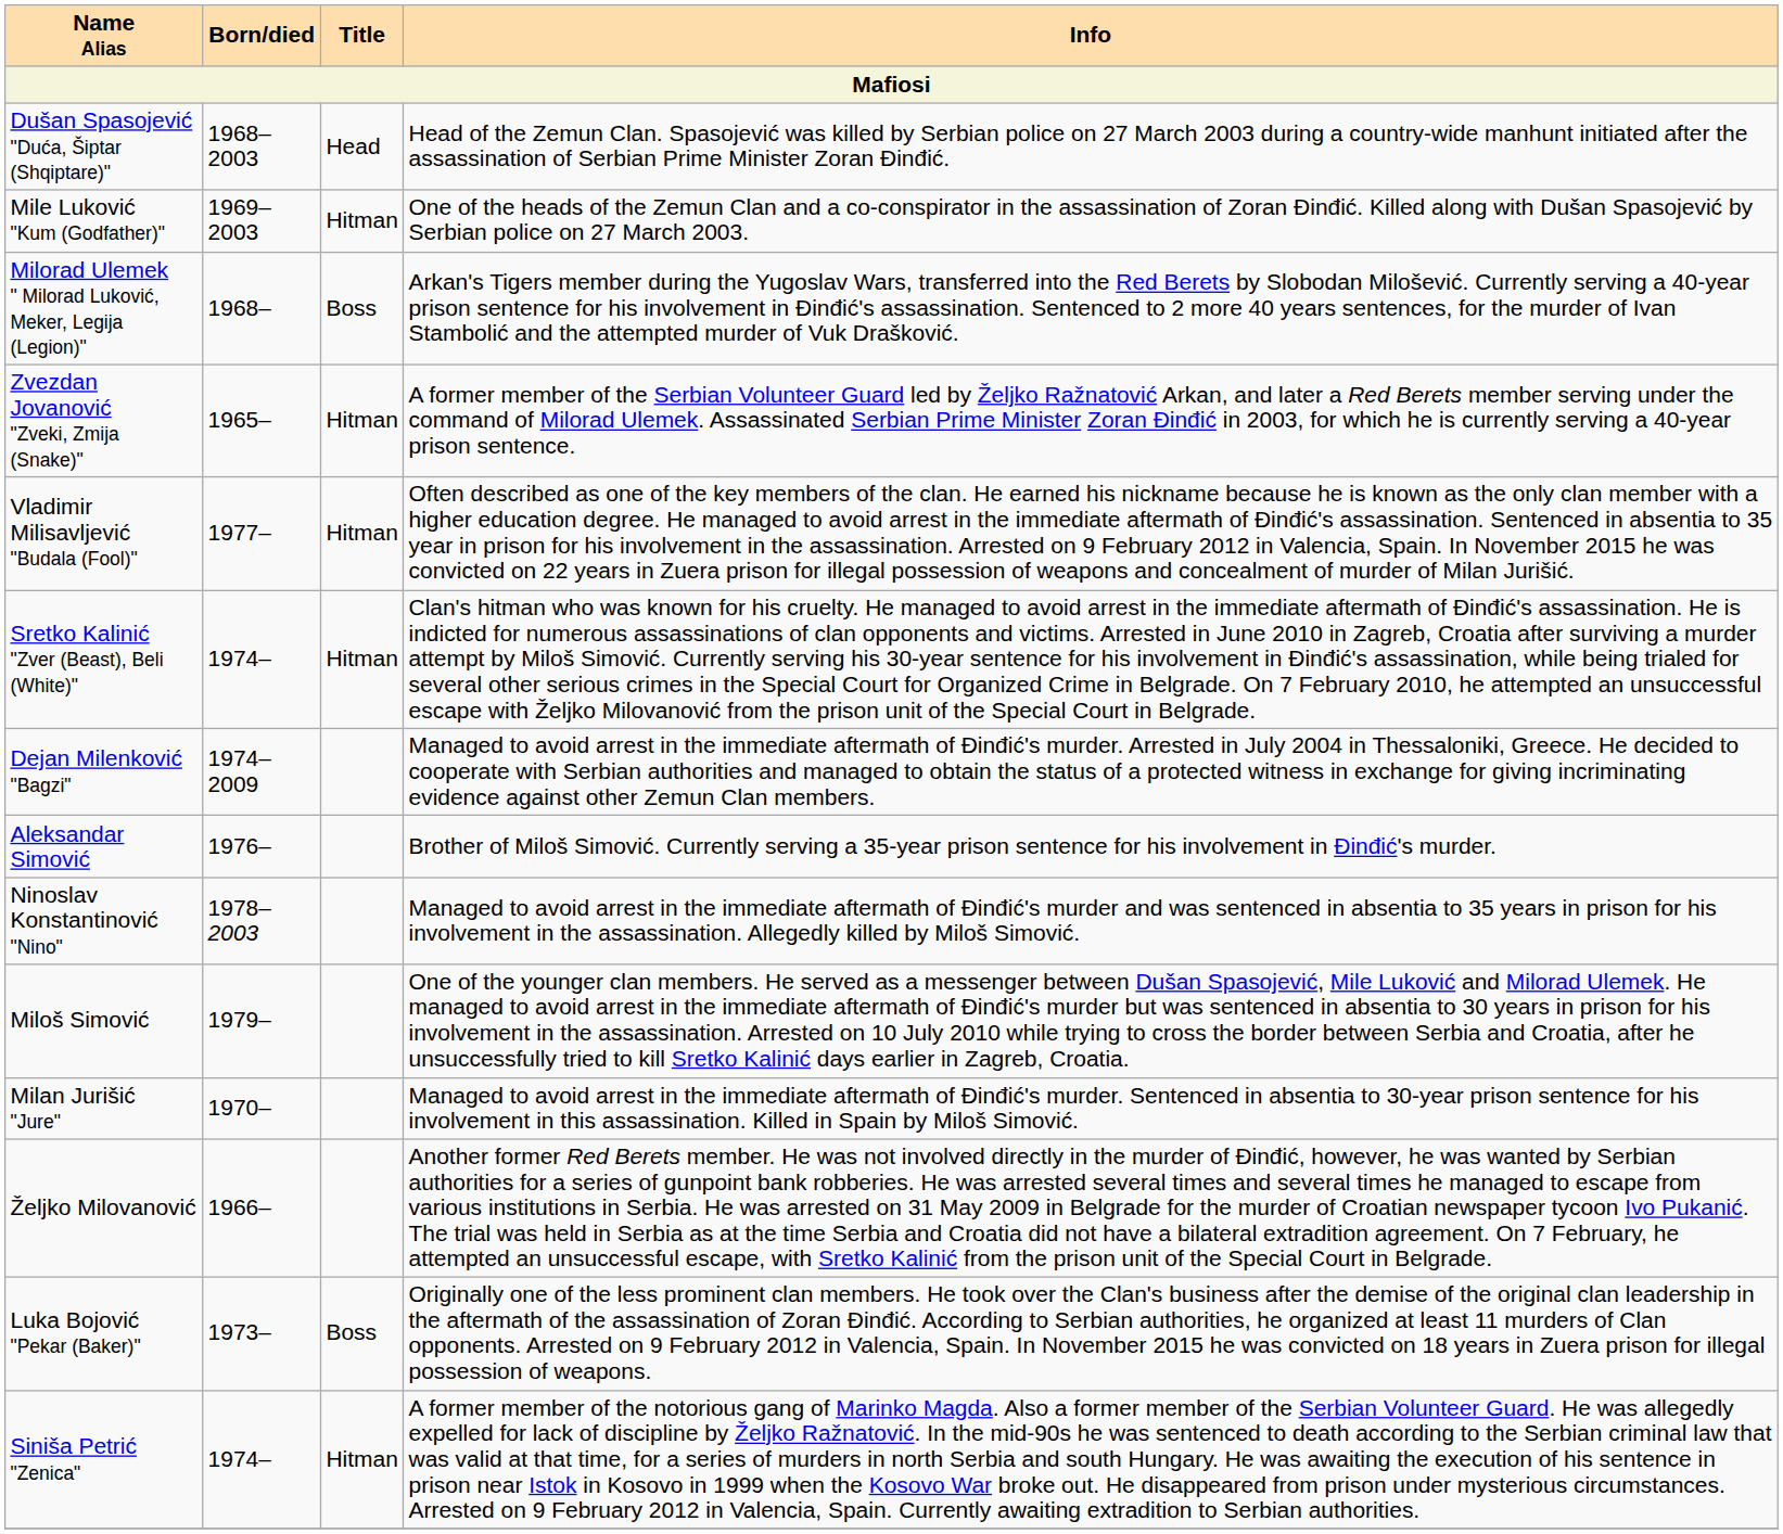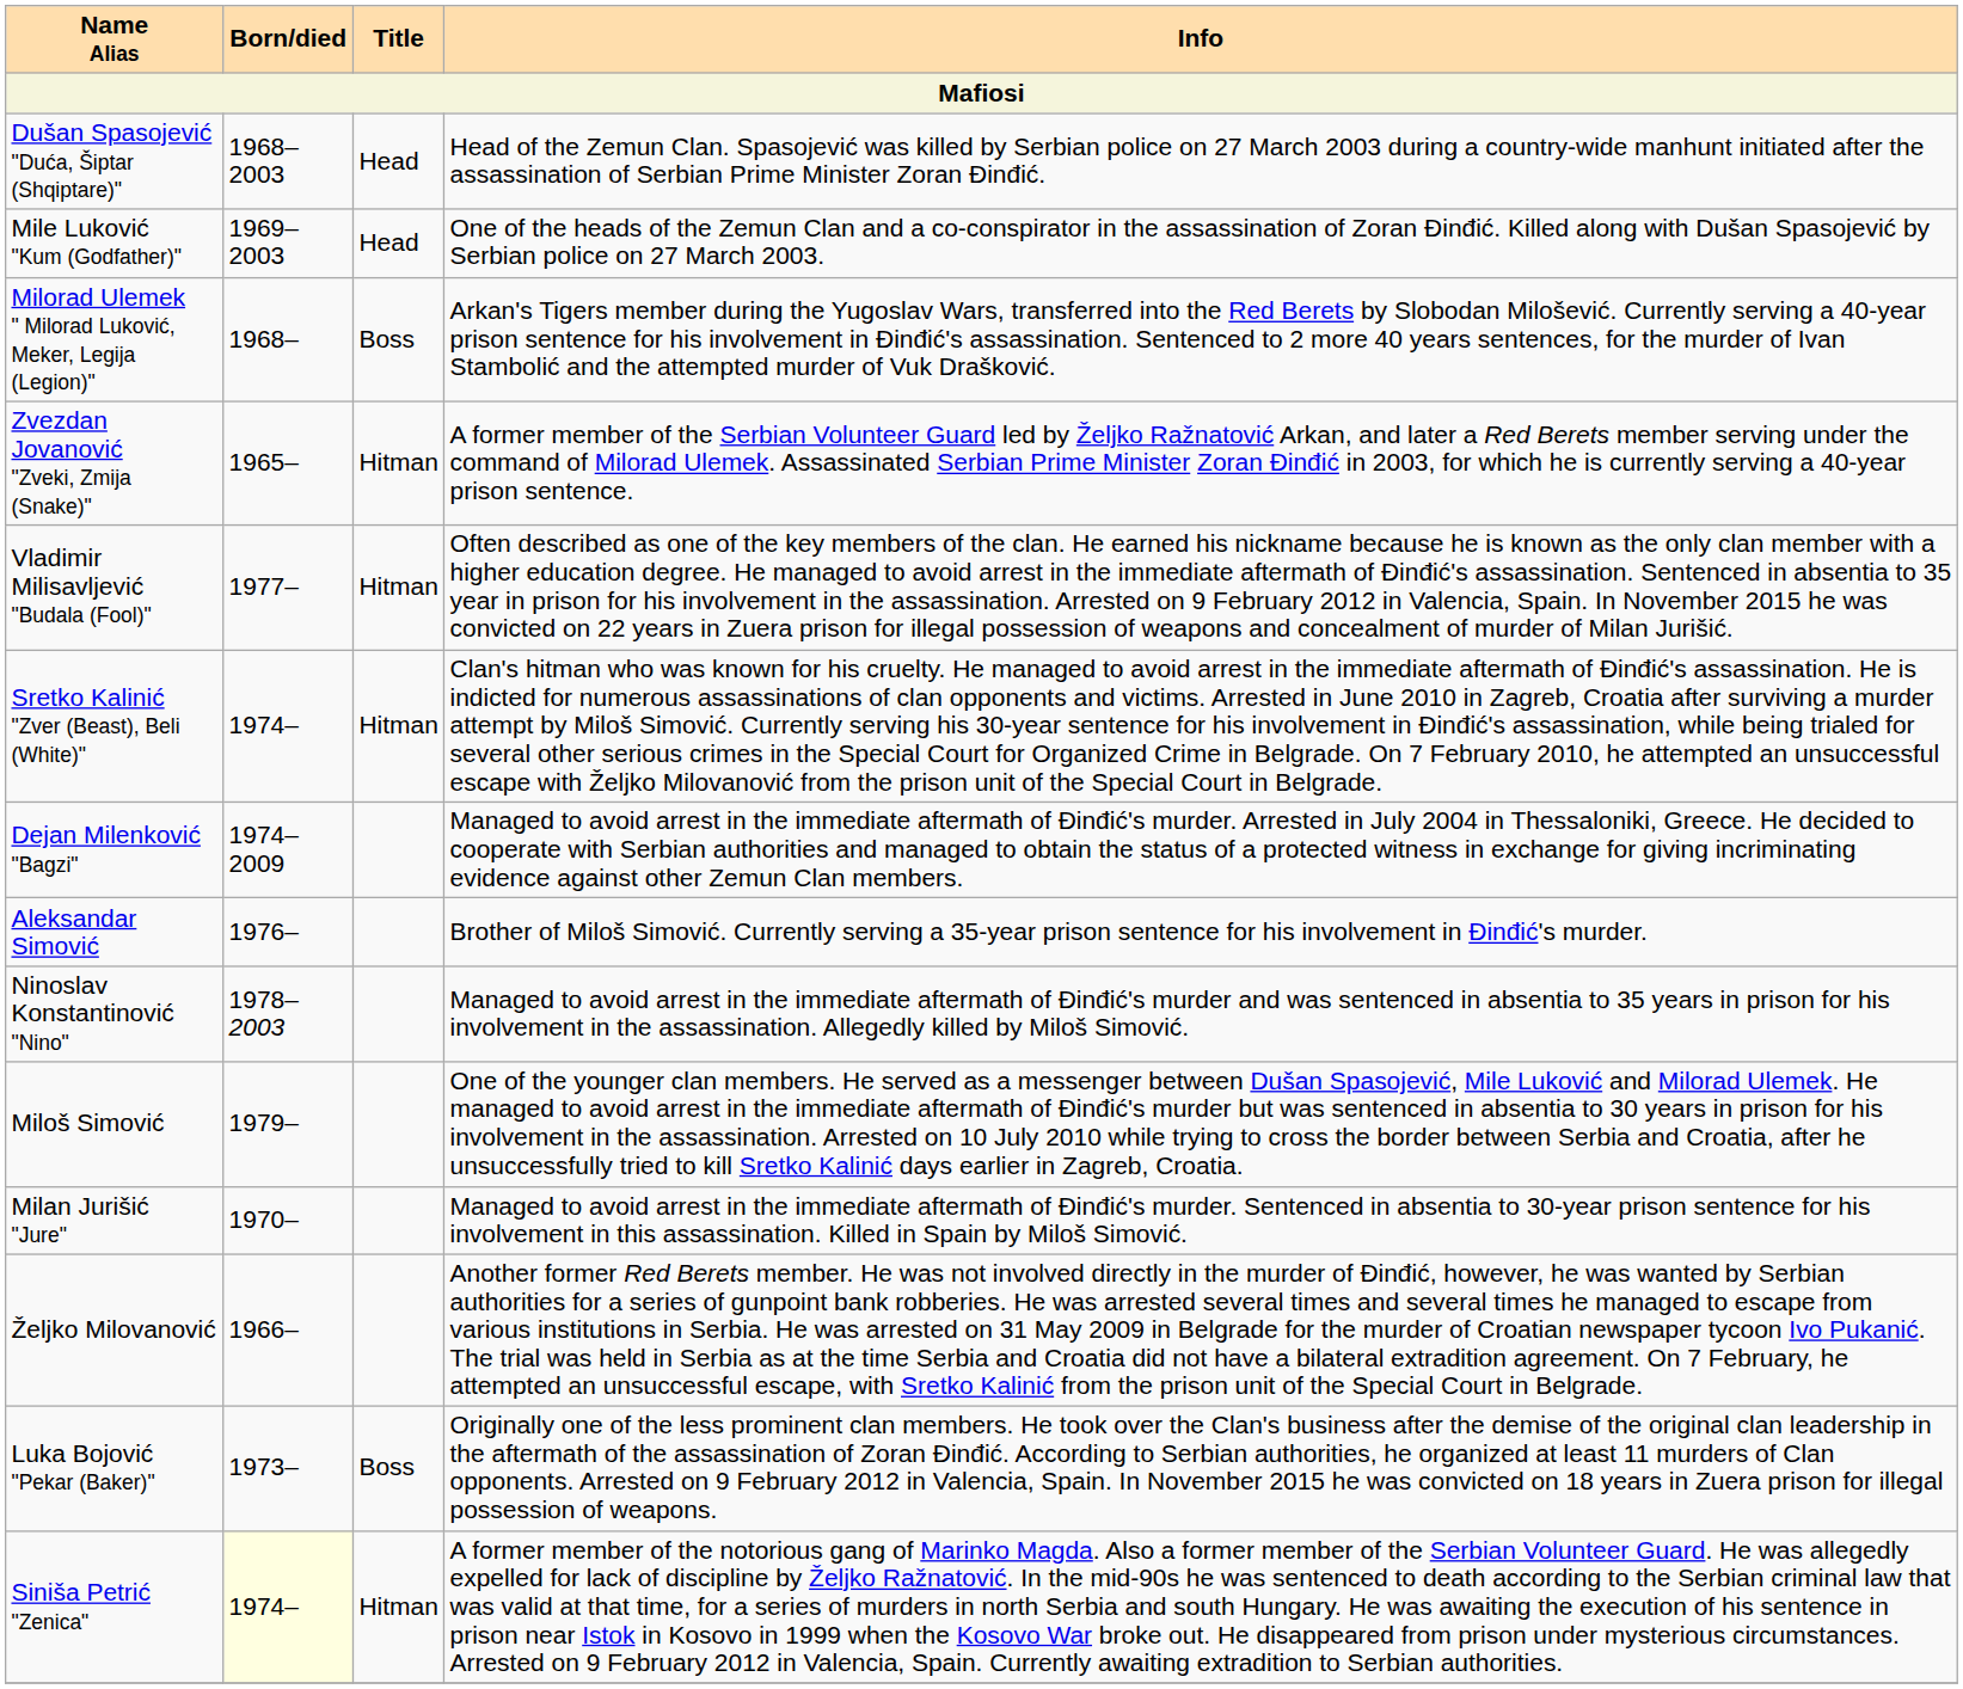 <table class="wikitable">
 <tr>
 <th style=background:#FFDEAD;>Name<br><small>Alias</small></th>
 <th style=background:#FFDEAD;>Born/died</th>
 <th style=background:#FFDEAD;>Title</th>
 <th style=background:#FFDEAD;>Info</th>
 </tr>
 <tr>
 <th style=background:#F5F5DC; colspan=5>Mafiosi</th>
 </tr>
 <tr>
 <td><a href='#'>Dušan Spasojević</a><br><small>"Duća, Šiptar (Shqiptare)"</small></td>
 <td>1968–2003</td>
 <td>Head</td>
 <td>Head of the Zemun Clan. Spasojević was killed by Serbian police on 27 March 2003 during a country-wide manhunt initiated after the assassination of Serbian Prime Minister Zoran Đinđić.</td>
 </tr>
 <tr>
 <td>Mile Luković<br><small>"Kum (Godfather)"</small></td>
 <td>1969–2003</td>
-<td>Hitman</td>
+<td>Head</td>
 <td>One of the heads of the Zemun Clan and a co-conspirator in the assassination of Zoran Đinđić. Killed along with Dušan Spasojević by Serbian police on 27 March 2003.</td>
 </tr>
 <tr>
 <td><a href='#'>Milorad Ulemek</a><br><small>" Milorad Luković, Meker, Legija (Legion)"</small></td>
 <td>1968–</td>
 <td>Boss</td>
 <td>Arkan's Tigers member during the Yugoslav Wars, transferred into the <a href='#'>Red Berets</a> by Slobodan Milošević. Currently serving a 40-year prison sentence for his involvement in Đinđić's assassination. Sentenced to 2 more 40 years sentences, for the murder of Ivan Stambolić and the attempted murder of Vuk Drašković.</td>
 </tr>
 <tr>
 <td><a href='#'>Zvezdan Jovanović</a><br><small>"Zveki, Zmija (Snake)"</small></td>
 <td>1965–</td>
 <td>Hitman</td>
 <td>A former member of the <a href='#'>Serbian Volunteer Guard</a> led by <a href='#'>Željko Ražnatović</a> Arkan, and later a <em>Red Berets</em> member serving under the command of <a href='#'>Milorad Ulemek</a>. Assassinated <a href='#'>Serbian Prime Minister</a> <a href='#'>Zoran Đinđić</a> in 2003, for which he is currently serving a 40-year prison sentence.</td>
 </tr>
 <tr>
 <td>Vladimir Milisavljević<br><small>"Budala (Fool)"</small></td>
 <td>1977–</td>
 <td>Hitman</td>
 <td>Often described as one of the key members of the clan. He earned his nickname because he is known as the only clan member with a higher education degree. He managed to avoid arrest in the immediate aftermath of Đinđić's assassination. Sentenced in absentia to 35 year in prison for his involvement in the assassination. Arrested on 9 February 2012 in Valencia, Spain. In November 2015 he was convicted on 22 years in Zuera prison for illegal possession of weapons and concealment of murder of Milan Jurišić.</td>
 </tr>
 <tr>
 <td><a href='#'>Sretko Kalinić</a><br><small>"Zver (Beast), Beli (White)"</small></td>
 <td>1974–</td>
 <td>Hitman</td>
 <td>Clan's hitman who was known for his cruelty. He managed to avoid arrest in the immediate aftermath of Đinđić's assassination. He is indicted for numerous assassinations of clan opponents and victims. Arrested in June 2010 in Zagreb, Croatia after surviving a murder attempt by Miloš Simović. Currently serving his 30-year sentence for his involvement in Đinđić's assassination, while being trialed for several other serious crimes in the Special Court for Organized Crime in Belgrade. On 7 February 2010, he attempted an unsuccessful escape with Željko Milovanović from the prison unit of the Special Court in Belgrade.</td>
 </tr>
 <tr>
 <td><a href='#'>Dejan Milenković</a><br><small>"Bagzi"</small></td>
 <td>1974–2009</td>
 <td></td>
 <td>Managed to avoid arrest in the immediate aftermath of Đinđić's murder. Arrested in July 2004 in Thessaloniki, Greece. He decided to cooperate with Serbian authorities and managed to obtain the status of a protected witness in exchange for giving incriminating evidence against other Zemun Clan members.</td>
 </tr>
 <tr>
 <td><a href='#'>Aleksandar Simović</a><br><small></small></td>
 <td>1976–</td>
 <td></td>
 <td>Brother of Miloš Simović. Currently serving a 35-year prison sentence for his involvement in <a href='#'>Đinđić</a>'s murder.</td>
 </tr>
 <tr>
 <td>Ninoslav Konstantinović<br><small>"Nino"</small></td>
 <td>1978–<em>2003</em></td>
 <td></td>
 <td>Managed to avoid arrest in the immediate aftermath of Đinđić's murder and was sentenced in absentia to 35 years in prison for his involvement in the assassination. Allegedly killed by Miloš Simović.</td>
 </tr>
 <tr>
 <td>Miloš Simović<br><small></small></td>
 <td>1979–</td>
 <td></td>
 <td>One of the younger clan members. He served as a messenger between <a href='#'>Dušan Spasojević</a>, <a href='#'>Mile Luković</a> and <a href='#'>Milorad Ulemek</a>. He managed to avoid arrest in the immediate aftermath of Đinđić's murder but was sentenced in absentia to 30 years in prison for his involvement in the assassination. Arrested on 10 July 2010 while trying to cross the border between Serbia and Croatia, after he unsuccessfully tried to kill <a href='#'>Sretko Kalinić</a> days earlier in Zagreb, Croatia.</td>
 </tr>
 <tr>
 <td>Milan Jurišić<br><small>"Jure"</small></td>
 <td>1970–</td>
 <td></td>
 <td>Managed to avoid arrest in the immediate aftermath of Đinđić's murder. Sentenced in absentia to 30-year prison sentence for his involvement in this assassination. Killed in Spain by Miloš Simović.</td>
 </tr>
 <tr>
 <td>Željko Milovanović<br><small></small></td>
 <td>1966–</td>
 <td></td>
 <td>Another former <em>Red Berets</em> member. He was not involved directly in the murder of Đinđić, however, he was wanted by Serbian authorities for a series of gunpoint bank robberies. He was arrested several times and several times he managed to escape from various institutions in Serbia. He was arrested on 31 May 2009 in Belgrade for the murder of Croatian newspaper tycoon <a href='#'>Ivo Pukanić</a>. The trial was held in Serbia as at the time Serbia and Croatia did not have a bilateral extradition agreement. On 7 February, he attempted an unsuccessful escape, with <a href='#'>Sretko Kalinić</a> from the prison unit of the Special Court in Belgrade.</td>
 </tr>
 <tr>
 <td>Luka Bojović<br><small>"Pekar (Baker)"</small></td>
 <td>1973–</td>
 <td>Boss</td>
 <td>Originally one of the less prominent clan members. He took over the Clan's business after the demise of the original clan leadership in the aftermath of the assassination of Zoran Đinđić. According to Serbian authorities, he organized at least 11 murders of Clan opponents. Arrested on 9 February 2012 in Valencia, Spain. In November 2015 he was convicted on 18 years in Zuera prison for illegal possession of weapons.</td>
 </tr>
 <tr>
 <td><a href='#'>Siniša Petrić</a><br><small>"Zenica"</small></td>
-<td>1974–</td>
+<td style="background: lightyellow;">1974–</td>
 <td>Hitman</td>
 <td>A former member of the notorious gang of <a href='#'>Marinko Magda</a>. Also a former member of the <a href='#'>Serbian Volunteer Guard</a>. He was allegedly expelled for lack of discipline by <a href='#'>Željko Ražnatović</a>. In the mid-90s he was sentenced to death according to the Serbian criminal law that was valid at that time, for a series of murders in north Serbia and south Hungary. He was awaiting the execution of his sentence in prison near <a href='#'>Istok</a> in Kosovo in 1999 when the <a href='#'>Kosovo War</a> broke out. He disappeared from prison under mysterious circumstances. Arrested on 9 February 2012 in Valencia, Spain. Currently awaiting extradition to Serbian authorities.</td>
 </tr>
 <tr>
 </tr>
 </table>
